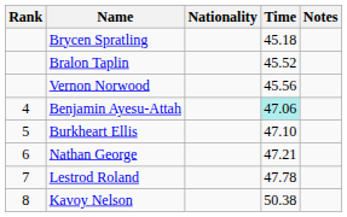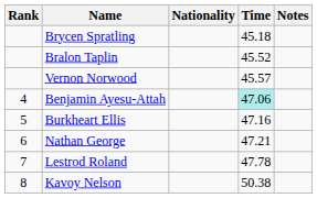 <table class="wikitable sortable" style="text-align:center">
 <tr>
 <th>Rank</th>
 <th>Name</th>
 <th>Nationality</th>
 <th>Time</th>
 <th>Notes</th>
 </tr>
 <tr>
 <td></td>
 <td align=left><a href='#'>Brycen Spratling</a></td>
 <td align=left></td>
 <td>45.18</td>
 <td></td>
 </tr>
 <tr>
 <td></td>
 <td align=left><a href='#'>Bralon Taplin</a></td>
 <td align=left></td>
 <td>45.52</td>
 <td></td>
 </tr>
 <tr>
 <td></td>
 <td align=left><a href='#'>Vernon Norwood</a></td>
 <td align=left></td>
-<td>45.56</td>
+<td>45.57</td>
 <td></td>
 </tr>
 <tr>
 <td>4</td>
 <td align=left><a href='#'>Benjamin Ayesu-Attah</a></td>
 <td align=left></td>
 <td style="background: paleturquoise;">47.06</td>
 <td></td>
 </tr>
 <tr>
 <td>5</td>
 <td align=left><a href='#'>Burkheart Ellis</a></td>
 <td align=left></td>
-<td>47.10</td>
+<td>47.16</td>
 <td></td>
 </tr>
 <tr>
 <td>6</td>
 <td align=left><a href='#'>Nathan George</a></td>
 <td align=left></td>
 <td>47.21</td>
 <td></td>
 </tr>
 <tr>
 <td>7</td>
 <td align=left><a href='#'>Lestrod Roland</a></td>
 <td align=left></td>
 <td>47.78</td>
 <td></td>
 </tr>
 <tr>
 <td>8</td>
 <td align=left><a href='#'>Kavoy Nelson</a></td>
 <td align=left></td>
 <td>50.38</td>
 <td></td>
 </tr>
 </table>
